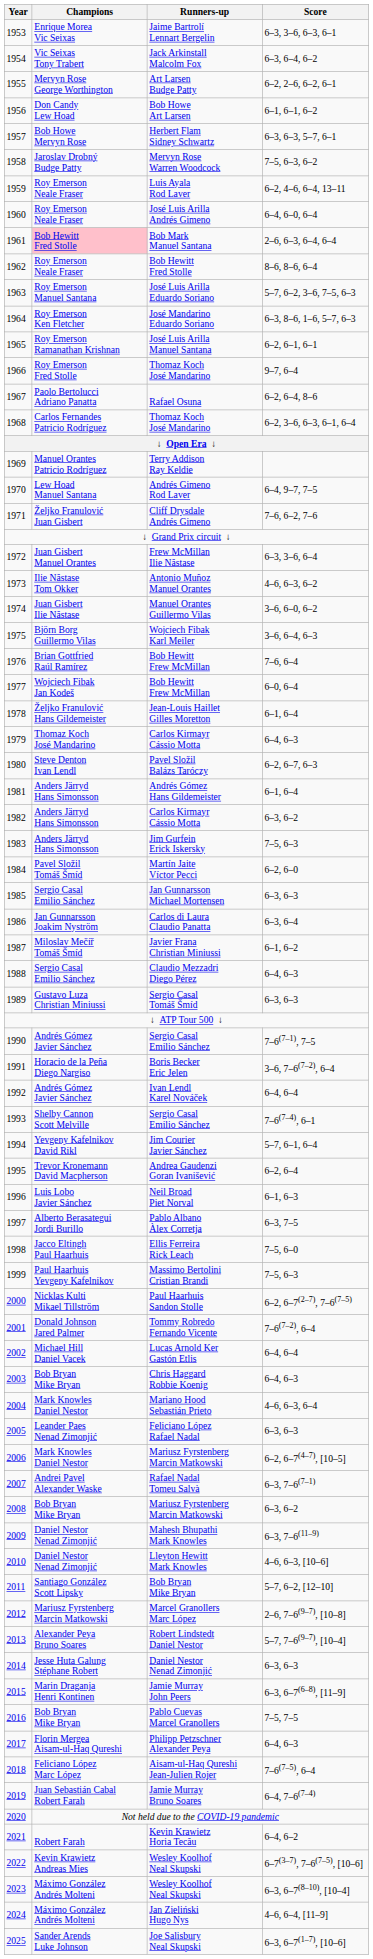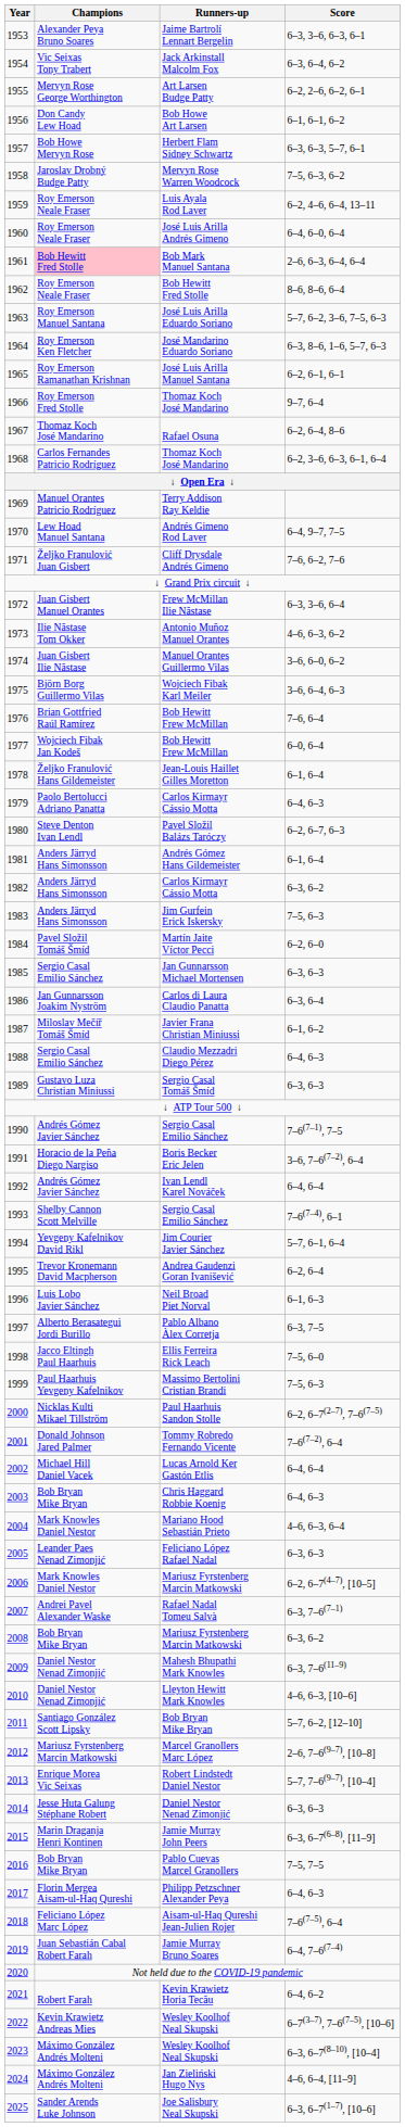 <table class=wikitable>
 <tr>
 <th style="width:40px">Year</th>
 <th style="width:200px">Champions</th>
 <th style="width:200px">Runners-up</th>
 <th style="width:190px" class="unsortable">Score</th>
 </tr>
 <tr>
 <td>1953</td>
-<td> <a href='#'>Enrique Morea</a><br> <a href='#'>Vic Seixas</a></td>
+<td> <a href='#'>Alexander Peya</a><br> <a href='#'>Bruno Soares</a></td>
 <td> <a href='#'>Jaime Bartrolí</a><br> <a href='#'>Lennart Bergelin</a></td>
 <td>6–3, 3–6, 6–3, 6–1</td>
 </tr>
 <tr>
 <td>1954</td>
 <td> <a href='#'>Vic Seixas</a> <br> <a href='#'>Tony Trabert</a></td>
 <td> <a href='#'>Jack Arkinstall</a><br> <a href='#'>Malcolm Fox</a></td>
 <td>6–3, 6–4, 6–2</td>
 </tr>
 <tr>
 <td>1955</td>
 <td> <a href='#'>Mervyn Rose</a><br> <a href='#'>George Worthington</a></td>
 <td> <a href='#'>Art Larsen</a><br> <a href='#'>Budge Patty</a></td>
 <td>6–2, 2–6, 6–2, 6–1</td>
 </tr>
 <tr>
 <td>1956</td>
 <td> <a href='#'>Don Candy</a><br> <a href='#'>Lew Hoad</a></td>
 <td> <a href='#'>Bob Howe</a><br> <a href='#'>Art Larsen</a></td>
 <td>6–1, 6–1, 6–2</td>
 </tr>
 <tr>
 <td>1957</td>
 <td> <a href='#'>Bob Howe</a><br> <a href='#'>Mervyn Rose</a> </td>
 <td> <a href='#'>Herbert Flam</a><br> <a href='#'>Sidney Schwartz</a></td>
 <td>6–3, 6–3, 5–7, 6–1</td>
 </tr>
 <tr>
 <td>1958</td>
 <td> <a href='#'>Jaroslav Drobný</a><br> <a href='#'>Budge Patty</a></td>
 <td> <a href='#'>Mervyn Rose</a><br> <a href='#'>Warren Woodcock</a></td>
 <td>7–5, 6–3, 6–2</td>
 </tr>
 <tr>
 <td>1959</td>
 <td> <a href='#'>Roy Emerson</a><br> <a href='#'>Neale Fraser</a></td>
 <td> <a href='#'>Luis Ayala</a><br> <a href='#'>Rod Laver</a></td>
 <td>6–2, 4–6, 6–4, 13–11</td>
 </tr>
 <tr>
 <td>1960</td>
 <td> <a href='#'>Roy Emerson</a> <br> <a href='#'>Neale Fraser</a> </td>
 <td> <a href='#'>José Luis Arilla</a><br> <a href='#'>Andrés Gimeno</a></td>
 <td>6–4, 6–0, 6–4</td>
 </tr>
 <tr>
 <td>1961</td>
 <td style="background: pink;"> <a href='#'>Bob Hewitt</a><br> <a href='#'>Fred Stolle</a></td>
 <td> <a href='#'>Bob Mark</a><br> <a href='#'>Manuel Santana</a></td>
 <td>2–6, 6–3, 6–4, 6–4</td>
 </tr>
 <tr>
 <td>1962</td>
 <td> <a href='#'>Roy Emerson</a> <br> <a href='#'>Neale Fraser</a> </td>
 <td> <a href='#'>Bob Hewitt</a><br> <a href='#'>Fred Stolle</a></td>
 <td>8–6, 8–6, 6–4</td>
 </tr>
 <tr>
 <td>1963</td>
 <td> <a href='#'>Roy Emerson</a> <br> <a href='#'>Manuel Santana</a></td>
 <td> <a href='#'>José Luis Arilla</a><br> <a href='#'>Eduardo Soriano</a></td>
 <td>5–7, 6–2, 3–6, 7–5, 6–3</td>
 </tr>
 <tr>
 <td>1964</td>
 <td> <a href='#'>Roy Emerson</a> <br> <a href='#'>Ken Fletcher</a></td>
 <td> <a href='#'>José Mandarino</a><br> <a href='#'>Eduardo Soriano</a></td>
 <td>6–3, 8–6, 1–6, 5–7, 6–3</td>
 </tr>
 <tr>
 <td>1965</td>
 <td> <a href='#'>Roy Emerson</a> <br> <a href='#'>Ramanathan Krishnan</a></td>
 <td> <a href='#'>José Luis Arilla</a><br> <a href='#'>Manuel Santana</a></td>
 <td>6–2, 6–1, 6–1</td>
 </tr>
 <tr>
 <td>1966</td>
 <td> <a href='#'>Roy Emerson</a> <br> <a href='#'>Fred Stolle</a> </td>
 <td> <a href='#'>Thomaz Koch</a><br> <a href='#'>José Mandarino</a></td>
 <td>9–7, 6–4</td>
 </tr>
 <tr>
 <td>1967</td>
-<td> <a href='#'>Paolo Bertolucci</a><br> <a href='#'>Adriano Panatta</a></td>
+<td> <a href='#'>Thomaz Koch</a><br> <a href='#'>José Mandarino</a></td>
 <td><br> <a href='#'>Rafael Osuna</a></td>
 <td>6–2, 6–4, 8–6</td>
 </tr>
 <tr>
 <td>1968</td>
 <td> <a href='#'>Carlos Fernandes</a><br> <a href='#'>Patricio Rodríguez</a></td>
 <td> <a href='#'>Thomaz Koch</a><br> <a href='#'>José Mandarino</a></td>
 <td>6–2, 3–6, 6–3, 6–1, 6–4</td>
 </tr>
 <tr>
 <th colspan=5 align=center>↓  <a href='#'>Open Era</a>  ↓</th>
 </tr>
 <tr>
 <td>1969</td>
 <td> <a href='#'>Manuel Orantes</a><br> <a href='#'>Patricio Rodríguez</a></td>
 <td> <a href='#'>Terry Addison</a><br> <a href='#'>Ray Keldie</a></td>
 <td></td>
 </tr>
 <tr>
 <td>1970</td>
 <td> <a href='#'>Lew Hoad</a> <br> <a href='#'>Manuel Santana</a> </td>
 <td> <a href='#'>Andrés Gimeno</a><br> <a href='#'>Rod Laver</a></td>
 <td>6–4, 9–7, 7–5</td>
 </tr>
 <tr>
 <td>1971</td>
 <td> <a href='#'>Željko Franulović</a><br> <a href='#'>Juan Gisbert</a></td>
 <td> <a href='#'>Cliff Drysdale</a><br> <a href='#'>Andrés Gimeno</a></td>
 <td>7–6, 6–2, 7–6</td>
 </tr>
 <tr>
 <td colspan=5 align=center>↓  <a href='#'>Grand Prix circuit</a>  ↓</td>
 </tr>
 <tr>
 <td>1972</td>
 <td> <a href='#'>Juan Gisbert</a> <br> <a href='#'>Manuel Orantes</a> </td>
 <td> <a href='#'>Frew McMillan</a><br> <a href='#'>Ilie Năstase</a></td>
 <td>6–3, 3–6, 6–4</td>
 </tr>
 <tr>
 <td>1973</td>
 <td> <a href='#'>Ilie Năstase</a><br> <a href='#'>Tom Okker</a></td>
 <td> <a href='#'>Antonio Muñoz</a><br> <a href='#'>Manuel Orantes</a></td>
 <td>4–6, 6–3, 6–2</td>
 </tr>
 <tr>
 <td>1974</td>
 <td> <a href='#'>Juan Gisbert</a> <br> <a href='#'>Ilie Năstase</a> </td>
 <td> <a href='#'>Manuel Orantes</a><br> <a href='#'>Guillermo Vilas</a></td>
 <td>3–6, 6–0, 6–2</td>
 </tr>
 <tr>
 <td>1975</td>
 <td> <a href='#'>Björn Borg</a><br> <a href='#'>Guillermo Vilas</a></td>
 <td> <a href='#'>Wojciech Fibak</a><br> <a href='#'>Karl Meiler</a></td>
 <td>3–6, 6–4, 6–3</td>
 </tr>
 <tr>
 <td>1976</td>
 <td> <a href='#'>Brian Gottfried</a><br> <a href='#'>Raúl Ramírez</a></td>
 <td> <a href='#'>Bob Hewitt</a><br> <a href='#'>Frew McMillan</a></td>
 <td>7–6, 6–4</td>
 </tr>
 <tr>
 <td>1977</td>
 <td> <a href='#'>Wojciech Fibak</a><br> <a href='#'>Jan Kodeš</a></td>
 <td> <a href='#'>Bob Hewitt</a><br> <a href='#'>Frew McMillan</a></td>
 <td>6–0, 6–4</td>
 </tr>
 <tr>
 <td>1978</td>
 <td> <a href='#'>Željko Franulović</a><br> <a href='#'>Hans Gildemeister</a></td>
 <td> <a href='#'>Jean-Louis Haillet</a><br> <a href='#'>Gilles Moretton</a></td>
 <td>6–1, 6–4</td>
 </tr>
 <tr>
 <td>1979</td>
-<td> <a href='#'>Thomaz Koch</a><br> <a href='#'>José Mandarino</a></td>
+<td> <a href='#'>Paolo Bertolucci</a><br> <a href='#'>Adriano Panatta</a></td>
 <td> <a href='#'>Carlos Kirmayr</a><br> <a href='#'>Cássio Motta</a></td>
 <td>6–4, 6–3</td>
 </tr>
 <tr>
 <td>1980</td>
 <td> <a href='#'>Steve Denton</a><br> <a href='#'>Ivan Lendl</a></td>
 <td> <a href='#'>Pavel Složil</a><br> <a href='#'>Balázs Taróczy</a></td>
 <td>6–2, 6–7, 6–3</td>
 </tr>
 <tr>
 <td>1981</td>
 <td> <a href='#'>Anders Järryd</a><br> <a href='#'>Hans Simonsson</a></td>
 <td> <a href='#'>Andrés Gómez</a><br> <a href='#'>Hans Gildemeister</a></td>
 <td>6–1, 6–4</td>
 </tr>
 <tr>
 <td>1982</td>
 <td> <a href='#'>Anders Järryd</a> <br> <a href='#'>Hans Simonsson</a> </td>
 <td> <a href='#'>Carlos Kirmayr</a><br> <a href='#'>Cássio Motta</a></td>
 <td>6–3, 6–2</td>
 </tr>
 <tr>
 <td>1983</td>
 <td> <a href='#'>Anders Järryd</a> <br> <a href='#'>Hans Simonsson</a> </td>
 <td> <a href='#'>Jim Gurfein</a><br> <a href='#'>Erick Iskersky</a></td>
 <td>7–5, 6–3</td>
 </tr>
 <tr>
 <td>1984</td>
 <td> <a href='#'>Pavel Složil</a><br> <a href='#'>Tomáš Šmíd</a></td>
 <td> <a href='#'>Martín Jaite</a><br> <a href='#'>Víctor Pecci</a></td>
 <td>6–2, 6–0</td>
 </tr>
 <tr>
 <td>1985</td>
 <td> <a href='#'>Sergio Casal</a><br> <a href='#'>Emilio Sánchez</a></td>
 <td> <a href='#'>Jan Gunnarsson</a><br> <a href='#'>Michael Mortensen</a></td>
 <td>6–3, 6–3</td>
 </tr>
 <tr>
 <td>1986</td>
 <td> <a href='#'>Jan Gunnarsson</a><br> <a href='#'>Joakim Nyström</a></td>
 <td> <a href='#'>Carlos di Laura</a><br> <a href='#'>Claudio Panatta</a></td>
 <td>6–3, 6–4</td>
 </tr>
 <tr>
 <td>1987</td>
 <td> <a href='#'>Miloslav Mečíř</a><br> <a href='#'>Tomáš Šmíd</a> </td>
 <td> <a href='#'>Javier Frana</a><br> <a href='#'>Christian Miniussi</a></td>
 <td>6–1, 6–2</td>
 </tr>
 <tr>
 <td>1988</td>
 <td> <a href='#'>Sergio Casal</a> <br> <a href='#'>Emilio Sánchez</a> </td>
 <td> <a href='#'>Claudio Mezzadri</a><br> <a href='#'>Diego Pérez</a></td>
 <td>6–4, 6–3</td>
 </tr>
 <tr>
 <td>1989</td>
 <td> <a href='#'>Gustavo Luza</a><br> <a href='#'>Christian Miniussi</a></td>
 <td> <a href='#'>Sergio Casal</a><br> <a href='#'>Tomáš Šmíd</a></td>
 <td>6–3, 6–3</td>
 </tr>
 <tr>
 <td colspan=5 align=center>↓  <a href='#'>ATP Tour 500</a>  ↓</td>
 </tr>
 <tr>
 <td>1990</td>
 <td> <a href='#'>Andrés Gómez</a><br> <a href='#'>Javier Sánchez</a></td>
 <td> <a href='#'>Sergio Casal</a><br> <a href='#'>Emilio Sánchez</a></td>
 <td>7–6<sup>(7–1)</sup>, 7–5</td>
 </tr>
 <tr>
 <td>1991</td>
 <td> <a href='#'>Horacio de la Peña</a><br> <a href='#'>Diego Nargiso</a></td>
 <td> <a href='#'>Boris Becker</a><br> <a href='#'>Eric Jelen</a></td>
 <td>3–6, 7–6<sup>(7–2)</sup>, 6–4</td>
 </tr>
 <tr>
 <td>1992</td>
 <td> <a href='#'>Andrés Gómez</a> <br> <a href='#'>Javier Sánchez</a> </td>
 <td> <a href='#'>Ivan Lendl</a><br> <a href='#'>Karel Nováček</a></td>
 <td>6–4, 6–4</td>
 </tr>
 <tr>
 <td>1993</td>
 <td> <a href='#'>Shelby Cannon</a><br> <a href='#'>Scott Melville</a></td>
 <td> <a href='#'>Sergio Casal</a><br> <a href='#'>Emilio Sánchez</a></td>
 <td>7–6<sup>(7–4)</sup>, 6–1</td>
 </tr>
 <tr>
 <td>1994</td>
 <td> <a href='#'>Yevgeny Kafelnikov</a><br> <a href='#'>David Rikl</a></td>
 <td> <a href='#'>Jim Courier</a><br> <a href='#'>Javier Sánchez</a></td>
 <td>5–7, 6–1, 6–4</td>
 </tr>
 <tr>
 <td>1995</td>
 <td> <a href='#'>Trevor Kronemann</a><br> <a href='#'>David Macpherson</a></td>
 <td> <a href='#'>Andrea Gaudenzi</a><br> <a href='#'>Goran Ivanišević</a></td>
 <td>6–2, 6–4</td>
 </tr>
 <tr>
 <td>1996</td>
 <td> <a href='#'>Luis Lobo</a><br> <a href='#'>Javier Sánchez</a> </td>
 <td> <a href='#'>Neil Broad</a><br> <a href='#'>Piet Norval</a></td>
 <td>6–1, 6–3</td>
 </tr>
 <tr>
 <td>1997</td>
 <td> <a href='#'>Alberto Berasategui</a><br> <a href='#'>Jordi Burillo</a></td>
 <td> <a href='#'>Pablo Albano</a><br> <a href='#'>Àlex Corretja</a></td>
 <td>6–3, 7–5</td>
 </tr>
 <tr>
 <td>1998</td>
 <td> <a href='#'>Jacco Eltingh</a><br> <a href='#'>Paul Haarhuis</a></td>
 <td> <a href='#'>Ellis Ferreira</a><br> <a href='#'>Rick Leach</a></td>
 <td>7–5, 6–0</td>
 </tr>
 <tr>
 <td>1999</td>
 <td> <a href='#'>Paul Haarhuis</a> <br> <a href='#'>Yevgeny Kafelnikov</a> </td>
 <td> <a href='#'>Massimo Bertolini</a><br> <a href='#'>Cristian Brandi</a></td>
 <td>7–5, 6–3</td>
 </tr>
 <tr>
 <td><a href='#'>2000</a></td>
 <td> <a href='#'>Nicklas Kulti</a><br> <a href='#'>Mikael Tillström</a></td>
 <td> <a href='#'>Paul Haarhuis</a><br> <a href='#'>Sandon Stolle</a></td>
 <td>6–2, 6–7<sup>(2–7)</sup>, 7–6<sup>(7–5)</sup></td>
 </tr>
 <tr>
 <td><a href='#'>2001</a></td>
 <td> <a href='#'>Donald Johnson</a><br> <a href='#'>Jared Palmer</a></td>
 <td> <a href='#'>Tommy Robredo</a><br> <a href='#'>Fernando Vicente</a></td>
 <td>7–6<sup>(7–2)</sup>, 6–4</td>
 </tr>
 <tr>
 <td><a href='#'>2002</a></td>
 <td> <a href='#'>Michael Hill</a><br> <a href='#'>Daniel Vacek</a></td>
 <td> <a href='#'>Lucas Arnold Ker</a><br> <a href='#'>Gastón Etlis</a></td>
 <td>6–4, 6–4</td>
 </tr>
 <tr>
 <td><a href='#'>2003</a></td>
 <td> <a href='#'>Bob Bryan</a><br> <a href='#'>Mike Bryan</a></td>
 <td> <a href='#'>Chris Haggard</a><br> <a href='#'>Robbie Koenig</a></td>
 <td>6–4, 6–3</td>
 </tr>
 <tr>
 <td><a href='#'>2004</a></td>
 <td> <a href='#'>Mark Knowles</a><br> <a href='#'>Daniel Nestor</a></td>
 <td> <a href='#'>Mariano Hood</a><br> <a href='#'>Sebastián Prieto</a></td>
 <td>4–6, 6–3, 6–4</td>
 </tr>
 <tr>
 <td><a href='#'>2005</a></td>
 <td> <a href='#'>Leander Paes</a><br> <a href='#'>Nenad Zimonjić</a></td>
 <td> <a href='#'>Feliciano López</a><br> <a href='#'>Rafael Nadal</a></td>
 <td>6–3, 6–3</td>
 </tr>
 <tr>
 <td><a href='#'>2006</a></td>
 <td> <a href='#'>Mark Knowles</a> <br> <a href='#'>Daniel Nestor</a> </td>
 <td> <a href='#'>Mariusz Fyrstenberg</a><br> <a href='#'>Marcin Matkowski</a></td>
 <td>6–2, 6–7<sup>(4–7)</sup>, [10–5]</td>
 </tr>
 <tr>
 <td><a href='#'>2007</a></td>
 <td> <a href='#'>Andrei Pavel</a><br> <a href='#'>Alexander Waske</a></td>
 <td> <a href='#'>Rafael Nadal</a><br> <a href='#'>Tomeu Salvà</a></td>
 <td>6–3, 7–6<sup>(7–1)</sup></td>
 </tr>
 <tr>
 <td><a href='#'>2008</a></td>
 <td> <a href='#'>Bob Bryan</a> <br> <a href='#'>Mike Bryan</a> </td>
 <td> <a href='#'>Mariusz Fyrstenberg</a><br> <a href='#'>Marcin Matkowski</a></td>
 <td>6–3, 6–2</td>
 </tr>
 <tr>
 <td><a href='#'>2009</a></td>
 <td> <a href='#'>Daniel Nestor</a> <br> <a href='#'>Nenad Zimonjić</a> </td>
 <td> <a href='#'>Mahesh Bhupathi</a><br> <a href='#'>Mark Knowles</a></td>
 <td>6–3, 7–6<sup>(11–9)</sup></td>
 </tr>
 <tr>
 <td><a href='#'>2010</a></td>
 <td> <a href='#'>Daniel Nestor</a> <br> <a href='#'>Nenad Zimonjić</a> </td>
 <td> <a href='#'>Lleyton Hewitt</a><br> <a href='#'>Mark Knowles</a></td>
 <td>4–6, 6–3, [10–6]</td>
 </tr>
 <tr>
 <td><a href='#'>2011</a></td>
 <td> <a href='#'>Santiago González</a><br> <a href='#'>Scott Lipsky</a></td>
 <td> <a href='#'>Bob Bryan</a><br> <a href='#'>Mike Bryan</a></td>
 <td>5–7, 6–2, [12–10]</td>
 </tr>
 <tr>
 <td><a href='#'>2012</a></td>
 <td> <a href='#'>Mariusz Fyrstenberg</a><br> <a href='#'>Marcin Matkowski</a></td>
 <td> <a href='#'>Marcel Granollers</a><br> <a href='#'>Marc López</a></td>
 <td>2–6, 7–6<sup>(9–7)</sup>, [10–8]</td>
 </tr>
 <tr>
 <td><a href='#'>2013</a></td>
-<td> <a href='#'>Alexander Peya</a><br> <a href='#'>Bruno Soares</a></td>
+<td> <a href='#'>Enrique Morea</a><br> <a href='#'>Vic Seixas</a></td>
 <td> <a href='#'>Robert Lindstedt</a><br> <a href='#'>Daniel Nestor</a></td>
 <td>5–7, 7–6<sup>(9–7)</sup>, [10–4]</td>
 </tr>
 <tr>
 <td><a href='#'>2014</a></td>
 <td> <a href='#'>Jesse Huta Galung</a><br> <a href='#'>Stéphane Robert</a></td>
 <td> <a href='#'>Daniel Nestor</a><br> <a href='#'>Nenad Zimonjić</a></td>
 <td>6–3, 6–3</td>
 </tr>
 <tr>
 <td><a href='#'>2015</a></td>
 <td> <a href='#'>Marin Draganja</a><br> <a href='#'>Henri Kontinen</a></td>
 <td> <a href='#'>Jamie Murray</a><br> <a href='#'>John Peers</a></td>
 <td>6–3, 6–7<sup>(6–8)</sup>, [11–9]</td>
 </tr>
 <tr>
 <td><a href='#'>2016</a></td>
 <td> <a href='#'>Bob Bryan</a> <br> <a href='#'>Mike Bryan</a> </td>
 <td> <a href='#'>Pablo Cuevas</a><br> <a href='#'>Marcel Granollers</a></td>
 <td>7–5, 7–5</td>
 </tr>
 <tr>
 <td><a href='#'>2017</a></td>
 <td> <a href='#'>Florin Mergea</a><br> <a href='#'>Aisam-ul-Haq Qureshi</a></td>
 <td> <a href='#'>Philipp Petzschner</a><br> <a href='#'>Alexander Peya</a></td>
 <td>6–4, 6–3</td>
 </tr>
 <tr>
 <td><a href='#'>2018</a></td>
 <td> <a href='#'>Feliciano López</a><br> <a href='#'>Marc López</a></td>
 <td> <a href='#'>Aisam-ul-Haq Qureshi</a><br> <a href='#'>Jean-Julien Rojer</a></td>
 <td>7–6<sup>(7–5)</sup>, 6–4</td>
 </tr>
 <tr>
 <td><a href='#'>2019</a></td>
 <td> <a href='#'>Juan Sebastián Cabal</a><br> <a href='#'>Robert Farah</a></td>
 <td> <a href='#'>Jamie Murray</a><br> <a href='#'>Bruno Soares</a></td>
 <td>6–4, 7–6<sup>(7–4)</sup></td>
 </tr>
 <tr>
 <td><a href='#'>2020</a></td>
 <td colspan="3" style="text-align:center;"><em>Not held due to the <a href='#'>COVID-19 pandemic</a></em></td>
 </tr>
 <tr>
 <td><a href='#'>2021</a></td>
 <td><br> <a href='#'>Robert Farah</a> </td>
 <td> <a href='#'>Kevin Krawietz</a><br> <a href='#'>Horia Tecău</a></td>
 <td>6–4, 6–2</td>
 </tr>
 <tr>
 <td><a href='#'>2022</a></td>
 <td> <a href='#'>Kevin Krawietz</a><br> <a href='#'>Andreas Mies</a></td>
 <td> <a href='#'>Wesley Koolhof</a><br> <a href='#'>Neal Skupski</a></td>
 <td>6–7<sup>(3–7)</sup>, 7–6<sup>(7–5)</sup>, [10–6]</td>
 </tr>
 <tr>
 <td><a href='#'>2023</a></td>
 <td> <a href='#'>Máximo González</a><br>  <a href='#'>Andrés Molteni</a></td>
 <td> <a href='#'>Wesley Koolhof</a> <br>  <a href='#'>Neal Skupski</a></td>
 <td>6–3, 6–7<sup>(8–10)</sup>, [10–4]</td>
 </tr>
 <tr>
 <td><a href='#'>2024</a></td>
 <td> <a href='#'>Máximo González</a> <br>  <a href='#'>Andrés Molteni</a> </td>
 <td> <a href='#'>Jan Zieliński</a> <br>  <a href='#'>Hugo Nys</a></td>
 <td>4–6, 6–4, [11–9]</td>
 </tr>
 <tr>
 <td><a href='#'>2025</a></td>
 <td> <a href='#'>Sander Arends</a> <br>  <a href='#'>Luke Johnson</a></td>
 <td> <a href='#'>Joe Salisbury</a> <br>  <a href='#'>Neal Skupski</a></td>
 <td>6–3, 6–7<sup>(1–7)</sup>, [10–6]</td>
 </tr>
 </table>
